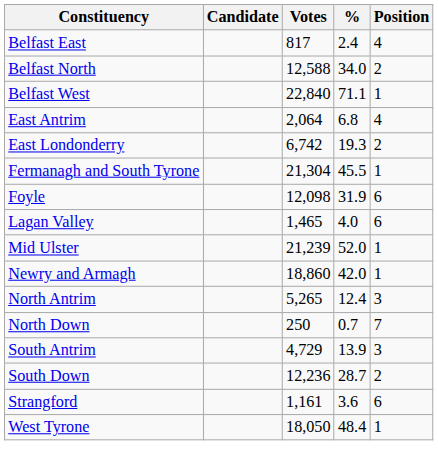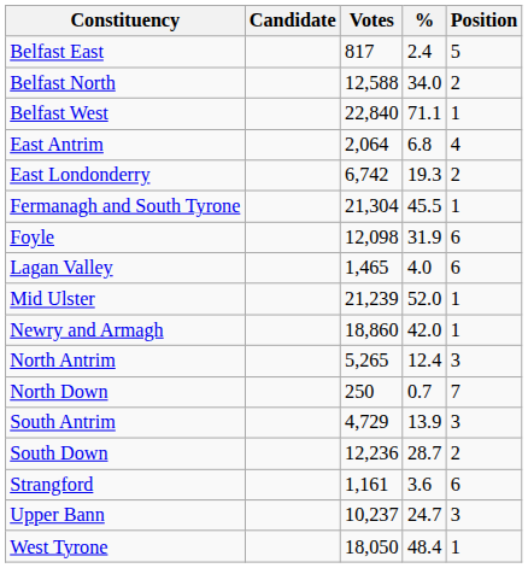 <table class="wikitable sortable">
 <tr>
 <th>Constituency</th>
 <th>Candidate</th>
 <th>Votes</th>
 <th>%</th>
 <th>Position</th>
 </tr>
 <tr>
 <td><a href='#'>Belfast East</a></td>
 <td></td>
 <td>817</td>
 <td>2.4</td>
-<td>4</td>
+<td>5</td>
 </tr>
 <tr>
 <td><a href='#'>Belfast North</a></td>
 <td></td>
 <td>12,588</td>
 <td>34.0</td>
 <td>2</td>
 </tr>
 <tr>
 <td><a href='#'>Belfast West</a></td>
 <td></td>
 <td>22,840</td>
 <td>71.1</td>
 <td>1</td>
 </tr>
 <tr>
 <td><a href='#'>East Antrim</a></td>
 <td></td>
 <td>2,064</td>
 <td>6.8</td>
 <td>4</td>
 </tr>
 <tr>
 <td><a href='#'>East Londonderry</a></td>
 <td></td>
 <td>6,742</td>
 <td>19.3</td>
 <td>2</td>
 </tr>
 <tr>
 <td><a href='#'>Fermanagh and South Tyrone</a></td>
 <td></td>
 <td>21,304</td>
 <td>45.5</td>
 <td>1</td>
 </tr>
 <tr>
 <td><a href='#'>Foyle</a></td>
 <td></td>
 <td>12,098</td>
 <td>31.9</td>
 <td>6</td>
 </tr>
 <tr>
 <td><a href='#'>Lagan Valley</a></td>
 <td></td>
 <td>1,465</td>
 <td>4.0</td>
 <td>6</td>
 </tr>
 <tr>
 <td><a href='#'>Mid Ulster</a></td>
 <td></td>
 <td>21,239</td>
 <td>52.0</td>
 <td>1</td>
 </tr>
 <tr>
 <td><a href='#'>Newry and Armagh</a></td>
 <td></td>
 <td>18,860</td>
 <td>42.0</td>
 <td>1</td>
 </tr>
 <tr>
 <td><a href='#'>North Antrim</a></td>
 <td></td>
 <td>5,265</td>
 <td>12.4</td>
 <td>3</td>
 </tr>
 <tr>
 <td><a href='#'>North Down</a></td>
 <td></td>
 <td>250</td>
 <td>0.7</td>
 <td>7</td>
 </tr>
 <tr>
 <td><a href='#'>South Antrim</a></td>
 <td></td>
 <td>4,729</td>
 <td>13.9</td>
 <td>3</td>
 </tr>
 <tr>
 <td><a href='#'>South Down</a></td>
 <td></td>
 <td>12,236</td>
 <td>28.7</td>
 <td>2</td>
 </tr>
 <tr>
 <td><a href='#'>Strangford</a></td>
 <td></td>
 <td>1,161</td>
 <td>3.6</td>
 <td>6</td>
 </tr>
 <tr>
+<td><a href='#'>Upper Bann</a></td>
+<td></td>
+<td>10,237</td>
+<td>24.7</td>
+<td>3</td>
+</tr>
+<tr>
 <td><a href='#'>West Tyrone</a></td>
 <td></td>
 <td>18,050</td>
 <td>48.4</td>
 <td>1</td>
 </tr>
 </table>
